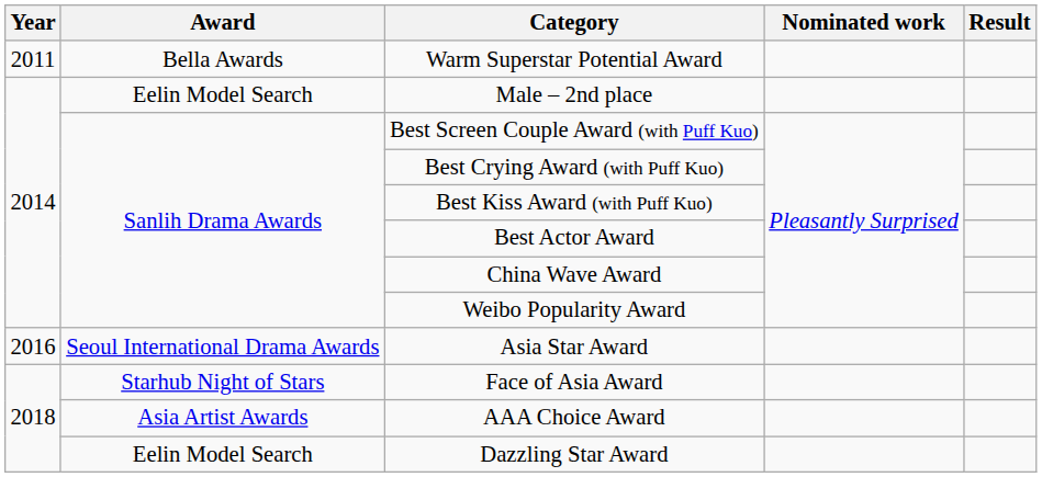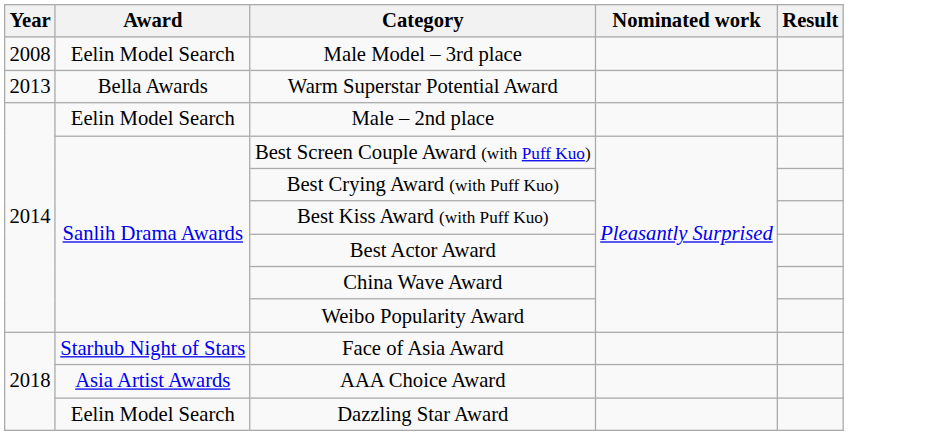 <table class="wikitable sortable">
 <tr>
 <th>Year</th>
 <th>Award</th>
 <th>Category</th>
 <th>Nominated work</th>
 <th>Result</th>
 </tr>
 <tr align=center>
-<td>2011</td>
+<td>2008</td>
+<td>Eelin Model Search</td>
+<td>Male Model – 3rd place</td>
+<td></td>
+<td></td>
+</tr>
+<tr align=center>
+<td>2013</td>
 <td>Bella Awards</td>
 <td>Warm Superstar Potential Award</td>
 <td></td>
 <td></td>
 </tr>
 <tr align=center>
 <td rowspan=7>2014</td>
 <td>Eelin Model Search</td>
 <td>Male – 2nd place</td>
 <td></td>
 <td></td>
 </tr>
 <tr align=center>
 <td rowspan="6"><a href='#'>Sanlih Drama Awards</a></td>
 <td>Best Screen Couple Award <small>(with <a href='#'>Puff Kuo</a>)</small></td>
 <td rowspan="6"><em><a href='#'>Pleasantly Surprised</a></em></td>
 <td></td>
 </tr>
 <tr align=center>
 <td>Best Crying Award <small>(with Puff Kuo)</small></td>
 <td></td>
 </tr>
 <tr align=center>
 <td>Best Kiss Award <small>(with Puff Kuo)</small></td>
 <td></td>
 </tr>
 <tr align=center>
 <td>Best Actor Award</td>
 <td></td>
 </tr>
 <tr align=center>
 <td>China Wave Award</td>
 <td></td>
 </tr>
 <tr align=center>
 <td>Weibo Popularity Award</td>
 <td></td>
 </tr>
 <tr align=center>
-<td>2016</td>
-<td><a href='#'>Seoul International Drama Awards</a></td>
-<td>Asia Star Award</td>
-<td></td>
-<td></td>
-</tr>
-<tr align=center>
 <td rowspan=3>2018</td>
 <td><a href='#'>Starhub Night of Stars</a></td>
 <td>Face of Asia Award</td>
 <td></td>
 <td></td>
 </tr>
 <tr align=center>
 <td><a href='#'>Asia Artist Awards</a></td>
 <td>AAA Choice Award</td>
 <td></td>
 <td></td>
 </tr>
 <tr align=center>
 <td>Eelin Model Search</td>
 <td>Dazzling Star Award</td>
 <td></td>
 <td></td>
 </tr>
 </table>
